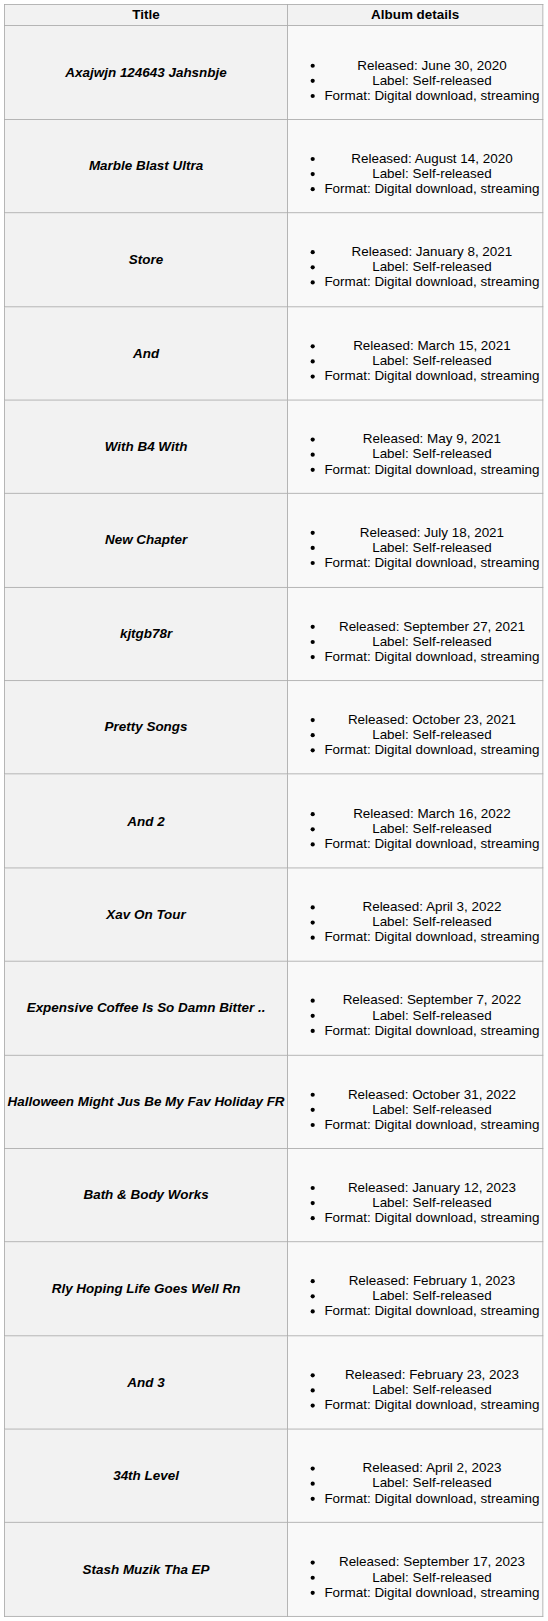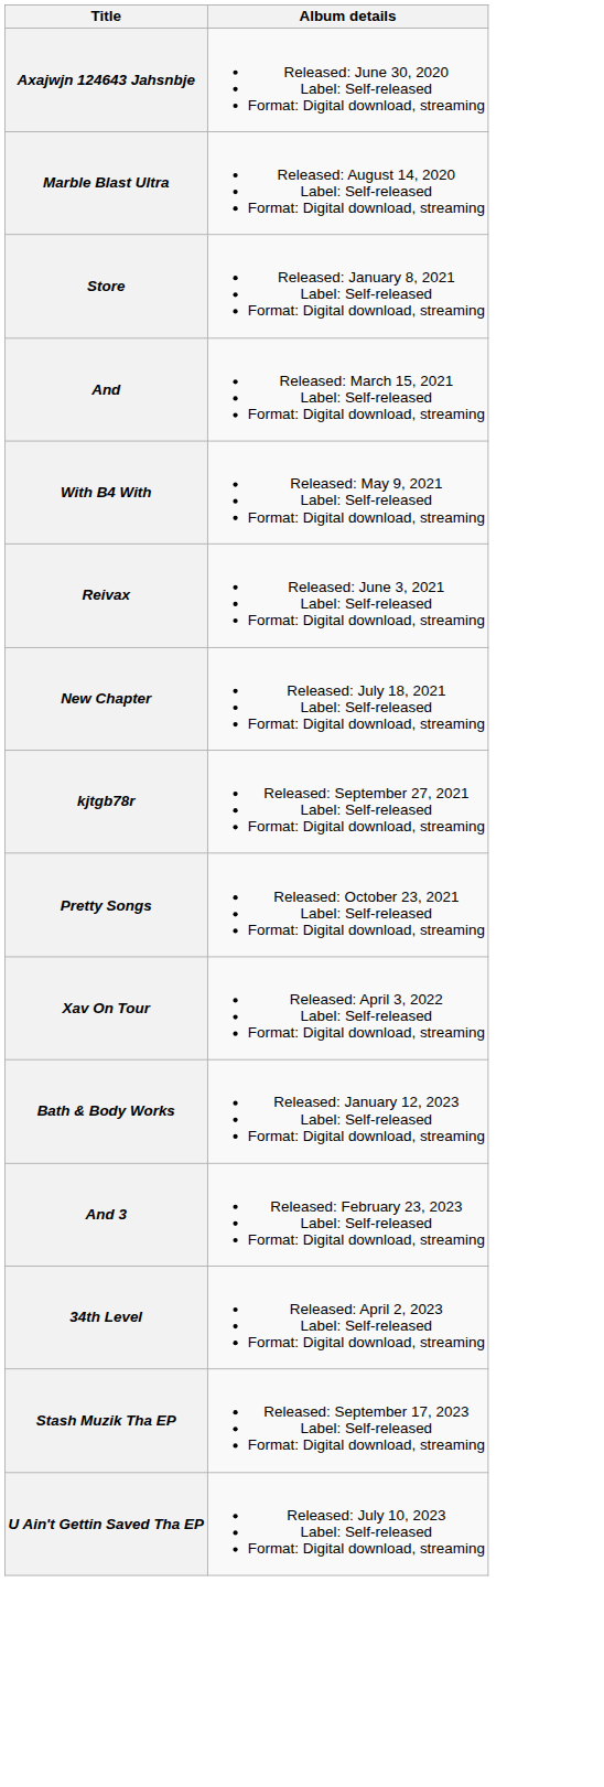 <table class="wikitable plainrowheaders" style="text-align:center;">
 <tr>
 <th scope="col">Title</th>
 <th scope="col">Album details</th>
 </tr>
 <tr>
 <th scope="row"><em>Axajwjn 124643 Jahsnbje</em></th>
 <td><br><ul><li>Released: June 30, 2020</li><li>Label: Self-released</li><li>Format: Digital download, streaming</li></ul></td>
 </tr>
 <tr>
 <th scope="row"><em>Marble Blast Ultra</em></th>
 <td><br><ul><li>Released: August 14, 2020</li><li>Label: Self-released</li><li>Format: Digital download, streaming</li></ul></td>
 </tr>
 <tr>
 <th scope="row"><em>Store</em></th>
 <td><br><ul><li>Released: January 8, 2021</li><li>Label: Self-released</li><li>Format: Digital download, streaming</li></ul></td>
 </tr>
 <tr>
 <th scope="row"><em>And</em></th>
 <td><br><ul><li>Released: March 15, 2021</li><li>Label: Self-released</li><li>Format: Digital download, streaming</li></ul></td>
 </tr>
 <tr>
 <th scope="row"><em>With B4 With</em></th>
 <td><br><ul><li>Released: May 9, 2021</li><li>Label: Self-released</li><li>Format: Digital download, streaming</li></ul></td>
 </tr>
 <tr>
+<th scope="row"><em>Reivax</em></th>
+<td><br><ul><li>Released: June 3, 2021</li><li>Label: Self-released</li><li>Format: Digital download, streaming</li></ul></td>
+</tr>
+<tr>
 <th scope="row"><em>New Chapter</em></th>
 <td><br><ul><li>Released: July 18, 2021</li><li>Label: Self-released</li><li>Format: Digital download, streaming</li></ul></td>
 </tr>
 <tr>
 <th scope="row"><em>kjtgb78r</em></th>
 <td><br><ul><li>Released: September 27, 2021</li><li>Label: Self-released</li><li>Format: Digital download, streaming</li></ul></td>
 </tr>
 <tr>
 <th scope="row"><em>Pretty Songs</em></th>
 <td><br><ul><li>Released: October 23, 2021</li><li>Label: Self-released</li><li>Format: Digital download, streaming</li></ul></td>
 </tr>
 <tr>
-<th scope="row"><em>And 2</em></th>
-<td><br><ul><li>Released: March 16, 2022</li><li>Label: Self-released</li><li>Format: Digital download, streaming</li></ul></td>
-</tr>
-<tr>
 <th scope="row"><em>Xav On Tour</em></th>
 <td><br><ul><li>Released: April 3, 2022</li><li>Label: Self-released</li><li>Format: Digital download, streaming</li></ul></td>
 </tr>
 <tr>
-<th scope="row"><em>Expensive Coffee Is So Damn Bitter ..</em></th>
-<td><br><ul><li>Released: September 7, 2022</li><li>Label: Self-released</li><li>Format: Digital download, streaming</li></ul></td>
-</tr>
-<tr>
-<th scope="row"><em>Halloween Might Jus Be My Fav Holiday FR</em></th>
-<td><br><ul><li>Released: October 31, 2022</li><li>Label: Self-released</li><li>Format: Digital download, streaming</li></ul></td>
-</tr>
-<tr>
 <th scope="row"><em>Bath & Body Works</em></th>
 <td><br><ul><li>Released: January 12, 2023</li><li>Label: Self-released</li><li>Format: Digital download, streaming</li></ul></td>
-</tr>
-<tr>
-<th scope="row"><em>Rly Hoping Life Goes Well Rn</em></th>
-<td><br><ul><li>Released: February 1, 2023</li><li>Label: Self-released</li><li>Format: Digital download, streaming</li></ul></td>
 </tr>
 <tr>
 <th scope="row"><em>And 3</em></th>
 <td><br><ul><li>Released: February 23, 2023</li><li>Label: Self-released</li><li>Format: Digital download, streaming</li></ul></td>
 </tr>
 <tr>
 <th scope="row"><em>34th Level</em></th>
 <td><br><ul><li>Released: April 2, 2023</li><li>Label: Self-released</li><li>Format: Digital download, streaming</li></ul></td>
 </tr>
 <tr>
 <th scope="row"><em>Stash Muzik Tha EP</em></th>
 <td><br><ul><li>Released: September 17, 2023</li><li>Label: Self-released</li><li>Format: Digital download, streaming</li></ul></td>
 </tr>
+<tr>
+<th scope="row"><em>U Ain't Gettin Saved Tha EP</em></th>
+<td><br><ul><li>Released: July 10, 2023</li><li>Label: Self-released</li><li>Format: Digital download, streaming</li></ul></td>
+</tr>
 </table>
